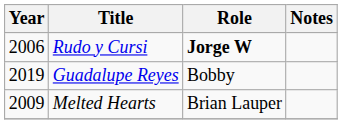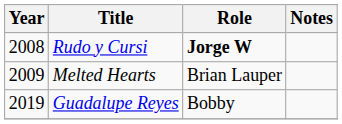 <table class="wikitable sortable">
 <tr>
 <th>Year</th>
 <th>Title</th>
 <th>Role</th>
 <th>Notes</th>
 </tr>
 <tr>
-<td>2006</td>
+<td>2008</td>
 <td><em><a href='#'>Rudo y Cursi</a></em></td>
 <td><strong>Jorge W</strong></td>
+<td></td>
+</tr>
+<tr>
+<td>2009</td>
+<td><em>Melted Hearts</em></td>
+<td>Brian Lauper</td>
 <td></td>
 </tr>
 <tr>
 <td>2019</td>
 <td><em><a href='#'>Guadalupe Reyes</a></em></td>
 <td>Bobby</td>
 <td></td>
 </tr>
 <tr>
-<td>2009</td>
-<td><em>Melted Hearts</em></td>
-<td>Brian Lauper</td>
-<td></td>
-</tr>
-<tr>
 </tr>
 </table>
